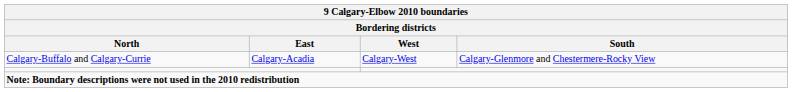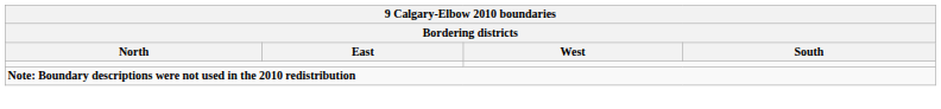 <table class="wikitable collapsible collapsed" style="width:100%;">
 <tr>
 <th colspan=4>9 Calgary-Elbow 2010 boundaries</th>
 </tr>
 <tr>
 <th colspan=4>Bordering districts</th>
 </tr>
 <tr>
 <th>North</th>
 <th>East</th>
 <th>West</th>
 <th>South</th>
 </tr>
 <tr>
-<td><a href='#'>Calgary-Buffalo</a> and <a href='#'>Calgary-Currie</a></td>
-<td><a href='#'>Calgary-Acadia</a></td>
-<td><a href='#'>Calgary-West</a></td>
-<td><a href='#'>Calgary-Glenmore</a> and <a href='#'>Chestermere-Rocky View</a></td>
-</tr>
-<tr>
 <td colspan=2 align=center></td>
 <td colspan=2 align=center></td>
 </tr>
 <tr>
 <td colspan=4><strong>Note: Boundary descriptions were not used in the 2010 redistribution</strong></td>
 </tr>
 </table>
